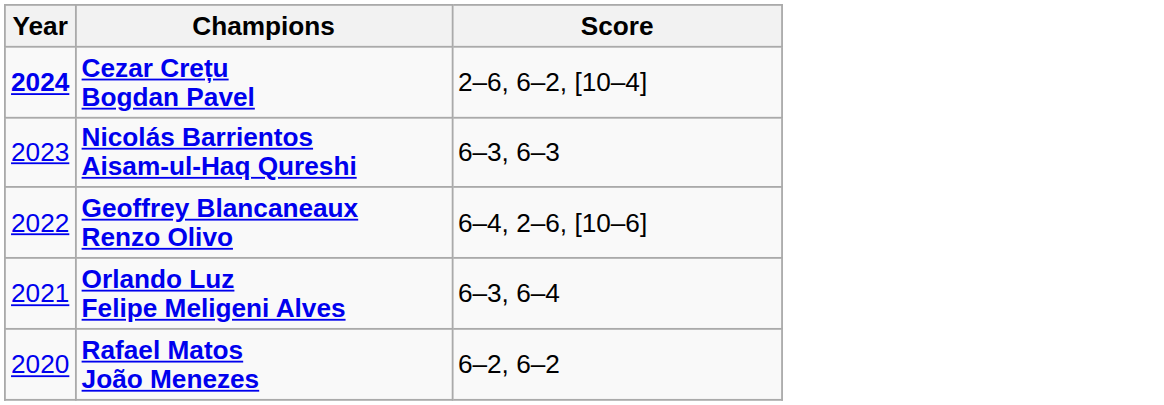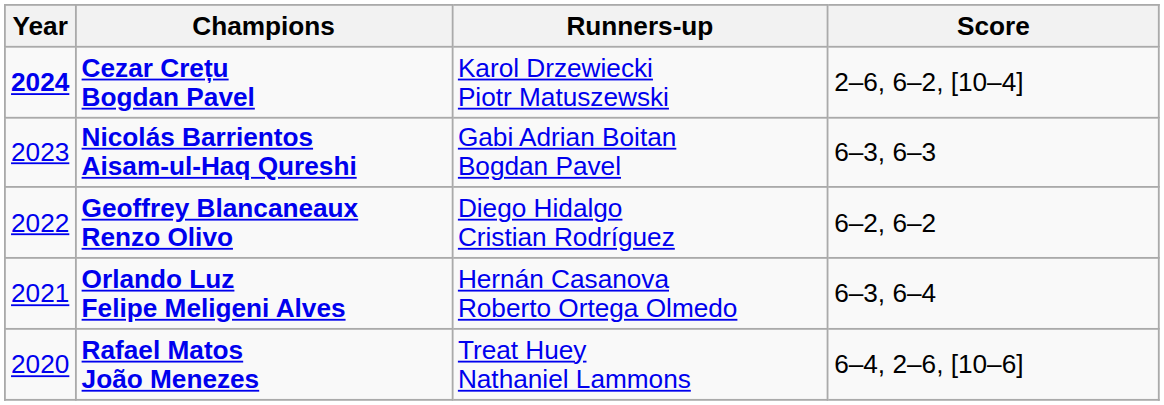 <table class="wikitable" style="font-size:90%">
 <tr>
 <th>Year</th>
 <th width="200">Champions</th>
+<th width="200">Runners-up</th>
 <th width="175">Score</th>
 </tr>
 <tr>
 <td><strong><a href='#'>2024</a></strong></td>
 <td> <strong><a href='#'>Cezar Crețu</a></strong><br> <strong><a href='#'>Bogdan Pavel</a></strong></td>
+<td> <a href='#'>Karol Drzewiecki</a><br> <a href='#'>Piotr Matuszewski</a></td>
 <td>2–6, 6–2, [10–4]</td>
 </tr>
 <tr>
 <td><a href='#'>2023</a></td>
 <td> <strong><a href='#'>Nicolás Barrientos</a></strong><br> <strong><a href='#'>Aisam-ul-Haq Qureshi</a></strong></td>
+<td> <a href='#'>Gabi Adrian Boitan</a><br> <a href='#'>Bogdan Pavel</a></td>
 <td>6–3, 6–3</td>
 </tr>
 <tr>
 <td><a href='#'>2022</a></td>
 <td> <strong><a href='#'>Geoffrey Blancaneaux</a></strong><br> <strong><a href='#'>Renzo Olivo</a></strong></td>
-<td>6–4, 2–6, [10–6]</td>
+<td> <a href='#'>Diego Hidalgo</a><br> <a href='#'>Cristian Rodríguez</a></td>
+<td>6–2, 6–2</td>
 </tr>
 <tr>
 <td><a href='#'>2021</a></td>
 <td> <strong><a href='#'>Orlando Luz</a></strong><br> <strong><a href='#'>Felipe Meligeni Alves</a></strong></td>
+<td> <a href='#'>Hernán Casanova</a><br> <a href='#'>Roberto Ortega Olmedo</a></td>
 <td>6–3, 6–4</td>
 </tr>
 <tr>
 <td><a href='#'>2020</a></td>
 <td> <strong><a href='#'>Rafael Matos</a></strong><br> <strong><a href='#'>João Menezes</a></strong></td>
-<td>6–2, 6–2</td>
+<td> <a href='#'>Treat Huey</a><br> <a href='#'>Nathaniel Lammons</a></td>
+<td>6–4, 2–6, [10–6]</td>
 </tr>
 </table>
